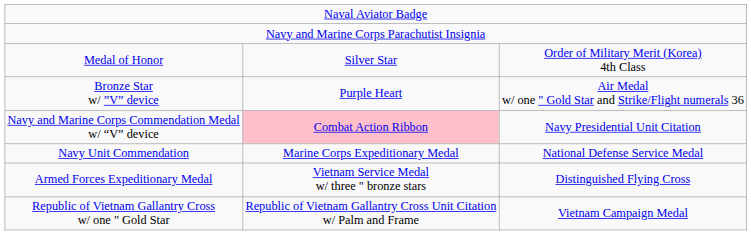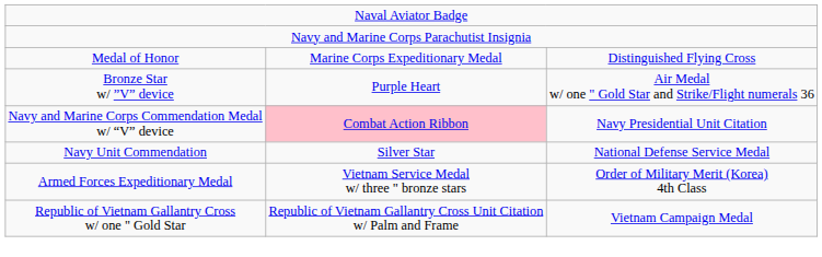 <table class="wikitable" style="margin:1em auto; text-align:center;">
 <tr>
 <td colspan="15"><a href='#'>Naval Aviator Badge</a></td>
 </tr>
 <tr>
 <td colspan="15"><a href='#'>Navy and Marine Corps Parachutist Insignia</a></td>
 </tr>
 <tr>
 <td><a href='#'>Medal of Honor</a></td>
-<td><a href='#'>Silver Star</a></td>
-<td><a href='#'>Order of Military Merit (Korea)</a><br>4th Class</td>
+<td><a href='#'>Marine Corps Expeditionary Medal</a></td>
+<td><a href='#'>Distinguished Flying Cross</a></td>
 </tr>
 <tr>
 <td><a href='#'>Bronze Star</a><br>w/ <a href='#'>”V” device</a></td>
 <td><a href='#'>Purple Heart</a></td>
 <td><a href='#'>Air Medal</a><br>w/ one <a href='#'>" Gold Star</a> and <a href='#'>Strike/Flight numerals</a> 36</td>
 </tr>
 <tr>
 <td><a href='#'>Navy and Marine Corps Commendation Medal</a><br>w/ “V” device</td>
 <td style="background: pink;"><a href='#'>Combat Action Ribbon</a></td>
 <td><a href='#'>Navy Presidential Unit Citation</a></td>
 </tr>
 <tr>
 <td><a href='#'>Navy Unit Commendation</a></td>
-<td><a href='#'>Marine Corps Expeditionary Medal</a></td>
+<td><a href='#'>Silver Star</a></td>
 <td><a href='#'>National Defense Service Medal</a></td>
 </tr>
 <tr>
 <td><a href='#'>Armed Forces Expeditionary Medal</a></td>
 <td><a href='#'>Vietnam Service Medal</a><br>w/ three " bronze stars</td>
-<td><a href='#'>Distinguished Flying Cross</a></td>
+<td><a href='#'>Order of Military Merit (Korea)</a><br>4th Class</td>
 </tr>
 <tr>
 <td><a href='#'>Republic of Vietnam Gallantry Cross</a><br>w/ one " Gold Star</td>
 <td><a href='#'>Republic of Vietnam Gallantry Cross Unit Citation</a><br>w/ Palm and Frame</td>
 <td><a href='#'>Vietnam Campaign Medal</a></td>
 </tr>
 </table>
